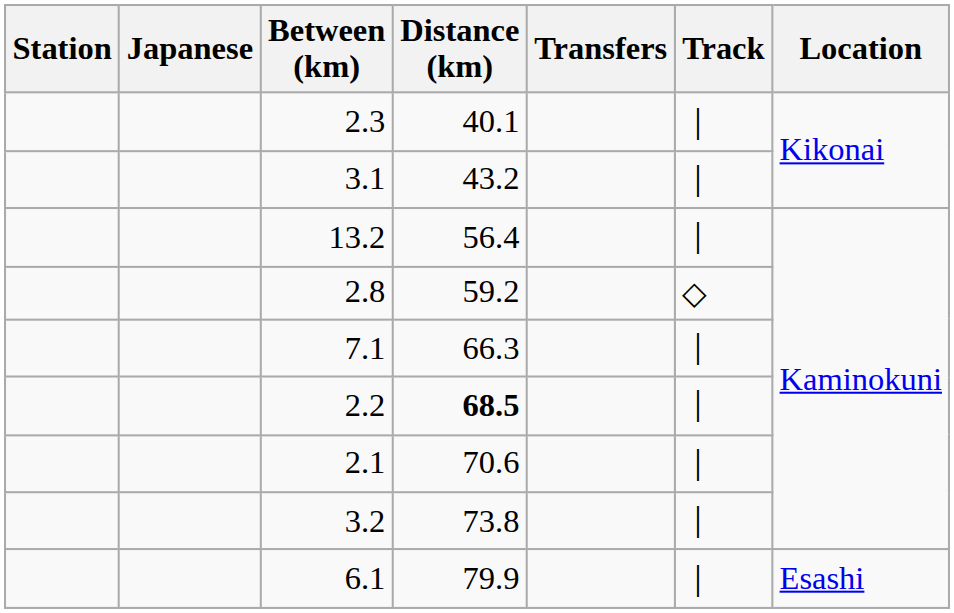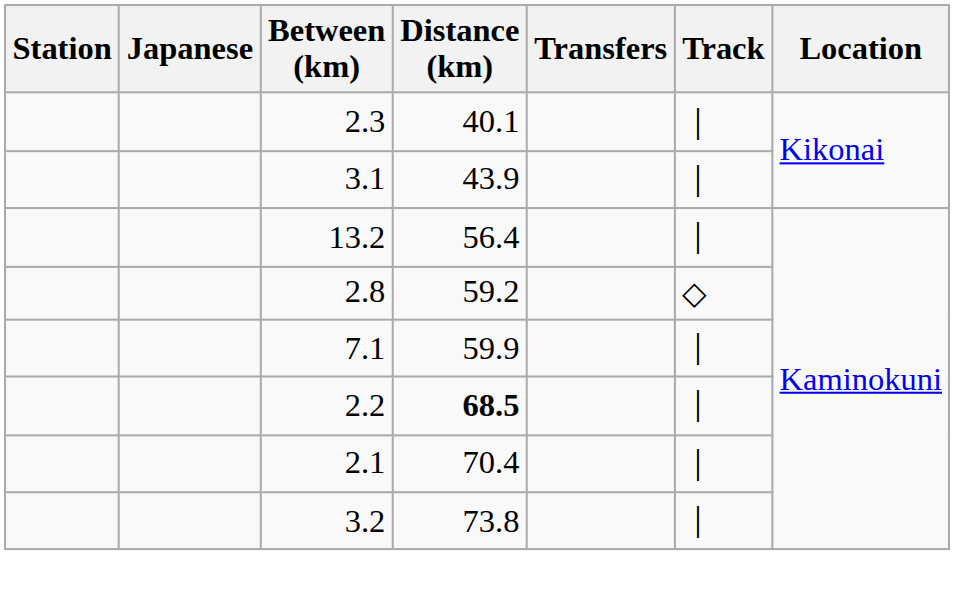 <table class="wikitable" rules="all">
 <tr>
 <th>Station</th>
 <th>Japanese</th>
 <th style="width:2.5em;">Between (km)</th>
 <th style="width:3.2em;">Distance (km)</th>
 <th>Transfers</th>
 <th style="width:1em;">Track</th>
 <th>Location</th>
 </tr>
 <tr>
 <td></td>
 <td></td>
 <td style="text-align:right;">2.3</td>
 <td style="text-align:right;">40.1</td>
 <td> </td>
 <td>｜</td>
 <td rowspan=2><a href='#'>Kikonai</a></td>
 </tr>
 <tr>
 <td></td>
 <td></td>
 <td style="text-align:right;">3.1</td>
-<td style="text-align:right;">43.2</td>
+<td style="text-align:right;">43.9</td>
 <td> </td>
 <td>｜</td>
 </tr>
 <tr>
 <td></td>
 <td></td>
 <td style="text-align:right;">13.2</td>
 <td style="text-align:right;">56.4</td>
 <td> </td>
 <td>｜</td>
 <td rowspan="6"><a href='#'>Kaminokuni</a></td>
 </tr>
 <tr>
 <td></td>
 <td></td>
 <td style="text-align:right;">2.8</td>
 <td style="text-align:right;">59.2</td>
 <td> </td>
 <td>◇</td>
 </tr>
 <tr>
 <td></td>
 <td></td>
 <td style="text-align:right;">7.1</td>
-<td style="text-align:right;">66.3</td>
+<td style="text-align:right;">59.9</td>
 <td> </td>
 <td>｜</td>
 </tr>
 <tr>
 <td></td>
 <td></td>
 <td style="text-align:right;">2.2</td>
 <td style="text-align:right;"><strong>68.5</strong></td>
 <td> </td>
 <td>｜</td>
 </tr>
 <tr>
 <td></td>
 <td></td>
 <td style="text-align:right;">2.1</td>
-<td style="text-align:right;">70.6</td>
+<td style="text-align:right;">70.4</td>
 <td> </td>
 <td>｜</td>
 </tr>
 <tr>
 <td></td>
 <td></td>
 <td style="text-align:right;">3.2</td>
 <td style="text-align:right;">73.8</td>
 <td> </td>
 <td>｜</td>
 </tr>
-<tr>
-<td></td>
-<td></td>
-<td style="text-align:right;">6.1</td>
-<td style="text-align:right;">79.9</td>
-<td> </td>
-<td>｜</td>
-<td><a href='#'>Esashi</a></td>
-</tr>
 </table>
